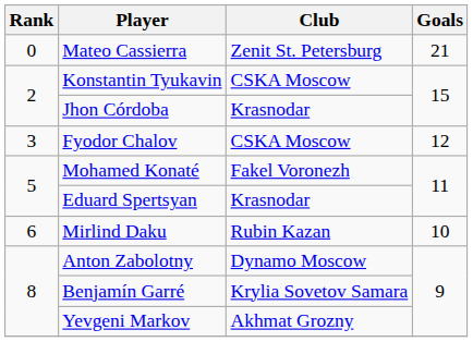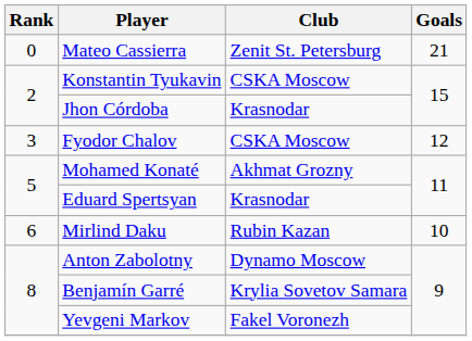 <table class="wikitable" style="text-align: center;">
 <tr>
 <th>Rank</th>
 <th>Player</th>
 <th>Club</th>
 <th>Goals</th>
 </tr>
 <tr>
 <td>0</td>
 <td style="text-align: left;"> <a href='#'>Mateo Cassierra</a></td>
 <td style="text-align: left;"><a href='#'>Zenit St. Petersburg</a></td>
 <td>21</td>
 </tr>
 <tr>
 <td rowspan="2">2</td>
 <td style="text-align: left;"> <a href='#'>Konstantin Tyukavin</a></td>
 <td style="text-align: left;"><a href='#'>CSKA Moscow</a></td>
 <td rowspan="2">15</td>
 </tr>
 <tr>
 <td style="text-align: left;"> <a href='#'>Jhon Córdoba</a></td>
 <td style="text-align: left;"><a href='#'>Krasnodar</a></td>
 </tr>
 <tr>
 <td>3</td>
 <td style="text-align: left;"> <a href='#'>Fyodor Chalov</a></td>
 <td style="text-align: left;"><a href='#'>CSKA Moscow</a></td>
 <td>12</td>
 </tr>
 <tr>
 <td rowspan="2">5</td>
 <td style="text-align: left;"> <a href='#'>Mohamed Konaté</a></td>
-<td style="text-align: left;"><a href='#'>Fakel Voronezh</a></td>
+<td style="text-align: left;"><a href='#'>Akhmat Grozny</a></td>
 <td rowspan="2">11</td>
 </tr>
 <tr>
 <td style="text-align: left;"> <a href='#'>Eduard Spertsyan</a></td>
 <td style="text-align: left;"><a href='#'>Krasnodar</a></td>
 </tr>
 <tr>
 <td>6</td>
 <td style="text-align: left;"> <a href='#'>Mirlind Daku</a></td>
 <td style="text-align: left;"><a href='#'>Rubin Kazan</a></td>
 <td>10</td>
 </tr>
 <tr>
 <td rowspan="3">8</td>
 <td style="text-align: left;"> <a href='#'>Anton Zabolotny</a></td>
 <td style="text-align: left;"><a href='#'>Dynamo Moscow</a></td>
 <td rowspan="3">9</td>
 </tr>
 <tr>
 <td style="text-align: left;"> <a href='#'>Benjamín Garré</a></td>
 <td style="text-align: left;"><a href='#'>Krylia Sovetov Samara</a></td>
 </tr>
 <tr>
 <td style="text-align: left;"> <a href='#'>Yevgeni Markov</a></td>
-<td style="text-align: left;"><a href='#'>Akhmat Grozny</a></td>
+<td style="text-align: left;"><a href='#'>Fakel Voronezh</a></td>
 </tr>
 <tr>
 </tr>
 </table>
